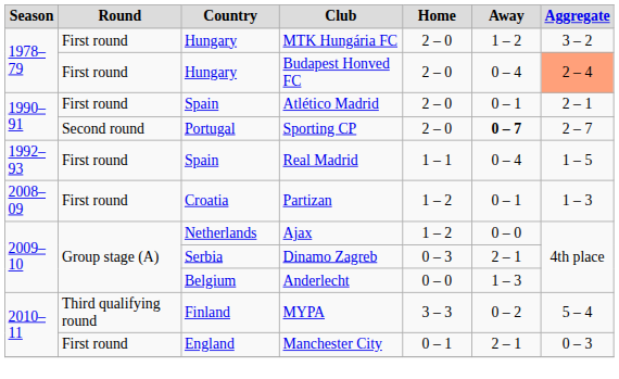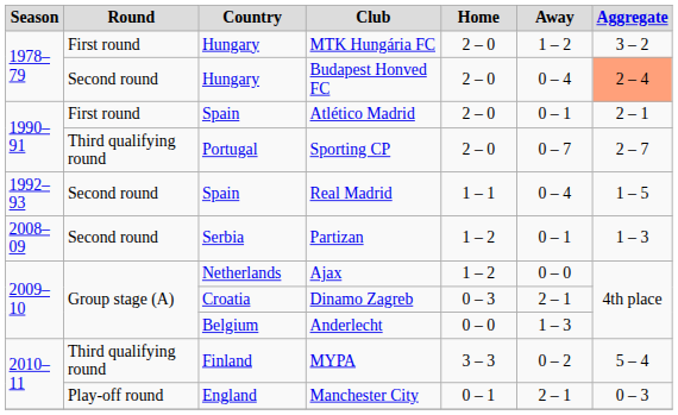 <table class="wikitable" style="text-align: center;">
 <tr>
 <th width="50" style="background:#DCDCDC">Season</th>
 <th width="124" style="background:#DCDCDC">Round</th>
 <th width="98" style="background:#DCDCDC">Country</th>
 <th width="124" style="background:#DCDCDC">Club</th>
 <th width="67" style="background:#DCDCDC">Home</th>
 <th width="67" style="background:#DCDCDC">Away</th>
 <th width="67" style="background:#DCDCDC"><a href='#'>Aggregate</a></th>
 </tr>
 <tr>
 <td rowspan=2 align=left><a href='#'>1978–79</a></td>
 <td align=left>First round</td>
 <td align=left> <a href='#'>Hungary</a></td>
 <td align=left><a href='#'>MTK Hungária FC</a></td>
 <td>2 – 0</td>
 <td>1 – 2</td>
 <td>3 – 2</td>
 </tr>
 <tr>
-<td align=left>First round</td>
+<td align=left>Second round</td>
 <td align=left> <a href='#'>Hungary</a></td>
 <td align=left><a href='#'>Budapest Honved FC</a></td>
 <td>2 – 0</td>
 <td>0 – 4</td>
 <td style="background: lightsalmon;">2 – 4</td>
 </tr>
 <tr>
 <td rowspan=2 align=left><a href='#'>1990–91</a></td>
 <td align=left>First round</td>
 <td align=left> <a href='#'>Spain</a></td>
 <td align=left><a href='#'>Atlético Madrid</a></td>
 <td>2 – 0</td>
 <td>0 – 1</td>
 <td>2 – 1</td>
 </tr>
 <tr>
-<td align=left>Second round</td>
+<td align=left>Third qualifying round</td>
 <td align=left> <a href='#'>Portugal</a></td>
 <td align=left><a href='#'>Sporting CP</a></td>
 <td>2 – 0</td>
-<td><strong>0 – 7</strong></td>
+<td>0 – 7</td>
 <td>2 – 7</td>
 </tr>
 <tr>
 <td align=left><a href='#'>1992–93</a></td>
-<td align=left>First round</td>
+<td align=left>Second round</td>
 <td align=left> <a href='#'>Spain</a></td>
 <td align=left><a href='#'>Real Madrid</a></td>
 <td>1 – 1</td>
 <td>0 – 4</td>
 <td>1 – 5</td>
 </tr>
 <tr>
 <td align=left><a href='#'>2008–09</a></td>
-<td align=left>First round</td>
-<td align=left> <a href='#'>Croatia</a></td>
+<td align=left>Second round</td>
+<td align=left> <a href='#'>Serbia</a></td>
 <td align=left><a href='#'>Partizan</a></td>
 <td>1 – 2</td>
 <td>0 – 1</td>
 <td>1 – 3</td>
 </tr>
 <tr>
 <td rowspan=3 align=left><a href='#'>2009–10</a></td>
 <td rowspan=3 align=left>Group stage (A)</td>
 <td align=left> <a href='#'>Netherlands</a></td>
 <td align=left><a href='#'>Ajax</a></td>
 <td>1 – 2</td>
 <td>0 – 0</td>
 <td rowspan="3">4th place</td>
 </tr>
 <tr>
-<td align=left> <a href='#'>Serbia</a></td>
+<td align=left> <a href='#'>Croatia</a></td>
 <td align=left><a href='#'>Dinamo Zagreb</a></td>
 <td>0 – 3</td>
 <td>2 – 1</td>
 </tr>
 <tr>
 <td align=left> <a href='#'>Belgium</a></td>
 <td align=left><a href='#'>Anderlecht</a></td>
 <td>0 – 0</td>
 <td>1 – 3</td>
 </tr>
 <tr>
 <td rowspan=2 align=left><a href='#'>2010–11</a></td>
 <td align=left>Third qualifying round</td>
 <td align=left> <a href='#'>Finland</a></td>
 <td align=left><a href='#'>MYPA</a></td>
 <td>3 – 3</td>
 <td>0 – 2</td>
 <td>5 – 4</td>
 </tr>
 <tr>
-<td align=left>First round</td>
+<td align=left>Play-off round</td>
 <td align=left> <a href='#'>England</a></td>
 <td align=left><a href='#'>Manchester City</a></td>
 <td>0 – 1</td>
 <td>2 – 1</td>
 <td>0 – 3</td>
 </tr>
 <tr>
 </tr>
 </table>
